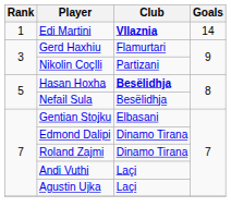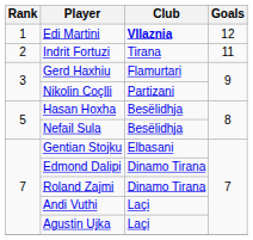 <table class="wikitable" style="text-align:center">
 <tr>
 <th>Rank</th>
 <th>Player</th>
 <th>Club</th>
 <th>Goals</th>
 </tr>
 <tr>
 <td>1</td>
 <td align="left"> <a href='#'>Edi Martini</a></td>
 <td align="left"><strong><a href='#'>Vllaznia</a></strong></td>
-<td>14</td>
+<td>12</td>
+</tr>
+<tr>
+<td>2</td>
+<td align="left"> <a href='#'>Indrit Fortuzi</a></td>
+<td align="left"><a href='#'>Tirana</a></td>
+<td>11</td>
 </tr>
 <tr>
 <td rowspan="2">3</td>
 <td align="left"> <a href='#'>Gerd Haxhiu</a></td>
 <td align="left"><a href='#'>Flamurtari</a></td>
 <td rowspan="2">9</td>
 </tr>
 <tr>
 <td align="left"> <a href='#'>Nikolin Coçlli</a></td>
 <td align="left"><a href='#'>Partizani</a></td>
 </tr>
 <tr>
 <td rowspan="2">5</td>
 <td align="left"> <a href='#'>Hasan Hoxha</a></td>
-<td align="left"><strong><a href='#'>Besëlidhja</a></strong></td>
+<td align="left"><a href='#'>Besëlidhja</a></td>
 <td rowspan="2">8</td>
 </tr>
 <tr>
 <td align="left"> <a href='#'>Nefail Sula</a></td>
 <td align="left"><a href='#'>Besëlidhja</a></td>
 </tr>
 <tr>
 <td rowspan="5">7</td>
 <td align="left"> <a href='#'>Gentian Stojku</a></td>
 <td align="left"><a href='#'>Elbasani</a></td>
 <td rowspan="5">7</td>
 </tr>
 <tr>
 <td align="left"> <a href='#'>Edmond Dalipi</a></td>
 <td align="left"><a href='#'>Dinamo Tirana</a></td>
 </tr>
 <tr>
 <td align="left"> <a href='#'>Roland Zajmi</a></td>
 <td align="left"><a href='#'>Dinamo Tirana</a></td>
 </tr>
 <tr>
 <td align="left"> <a href='#'>Andi Vuthi</a></td>
 <td align="left"><a href='#'>Laçi</a></td>
 </tr>
 <tr>
 <td align="left"> <a href='#'>Agustin Ujka</a></td>
 <td align="left"><a href='#'>Laçi</a></td>
 </tr>
 <tr>
 </tr>
 </table>
